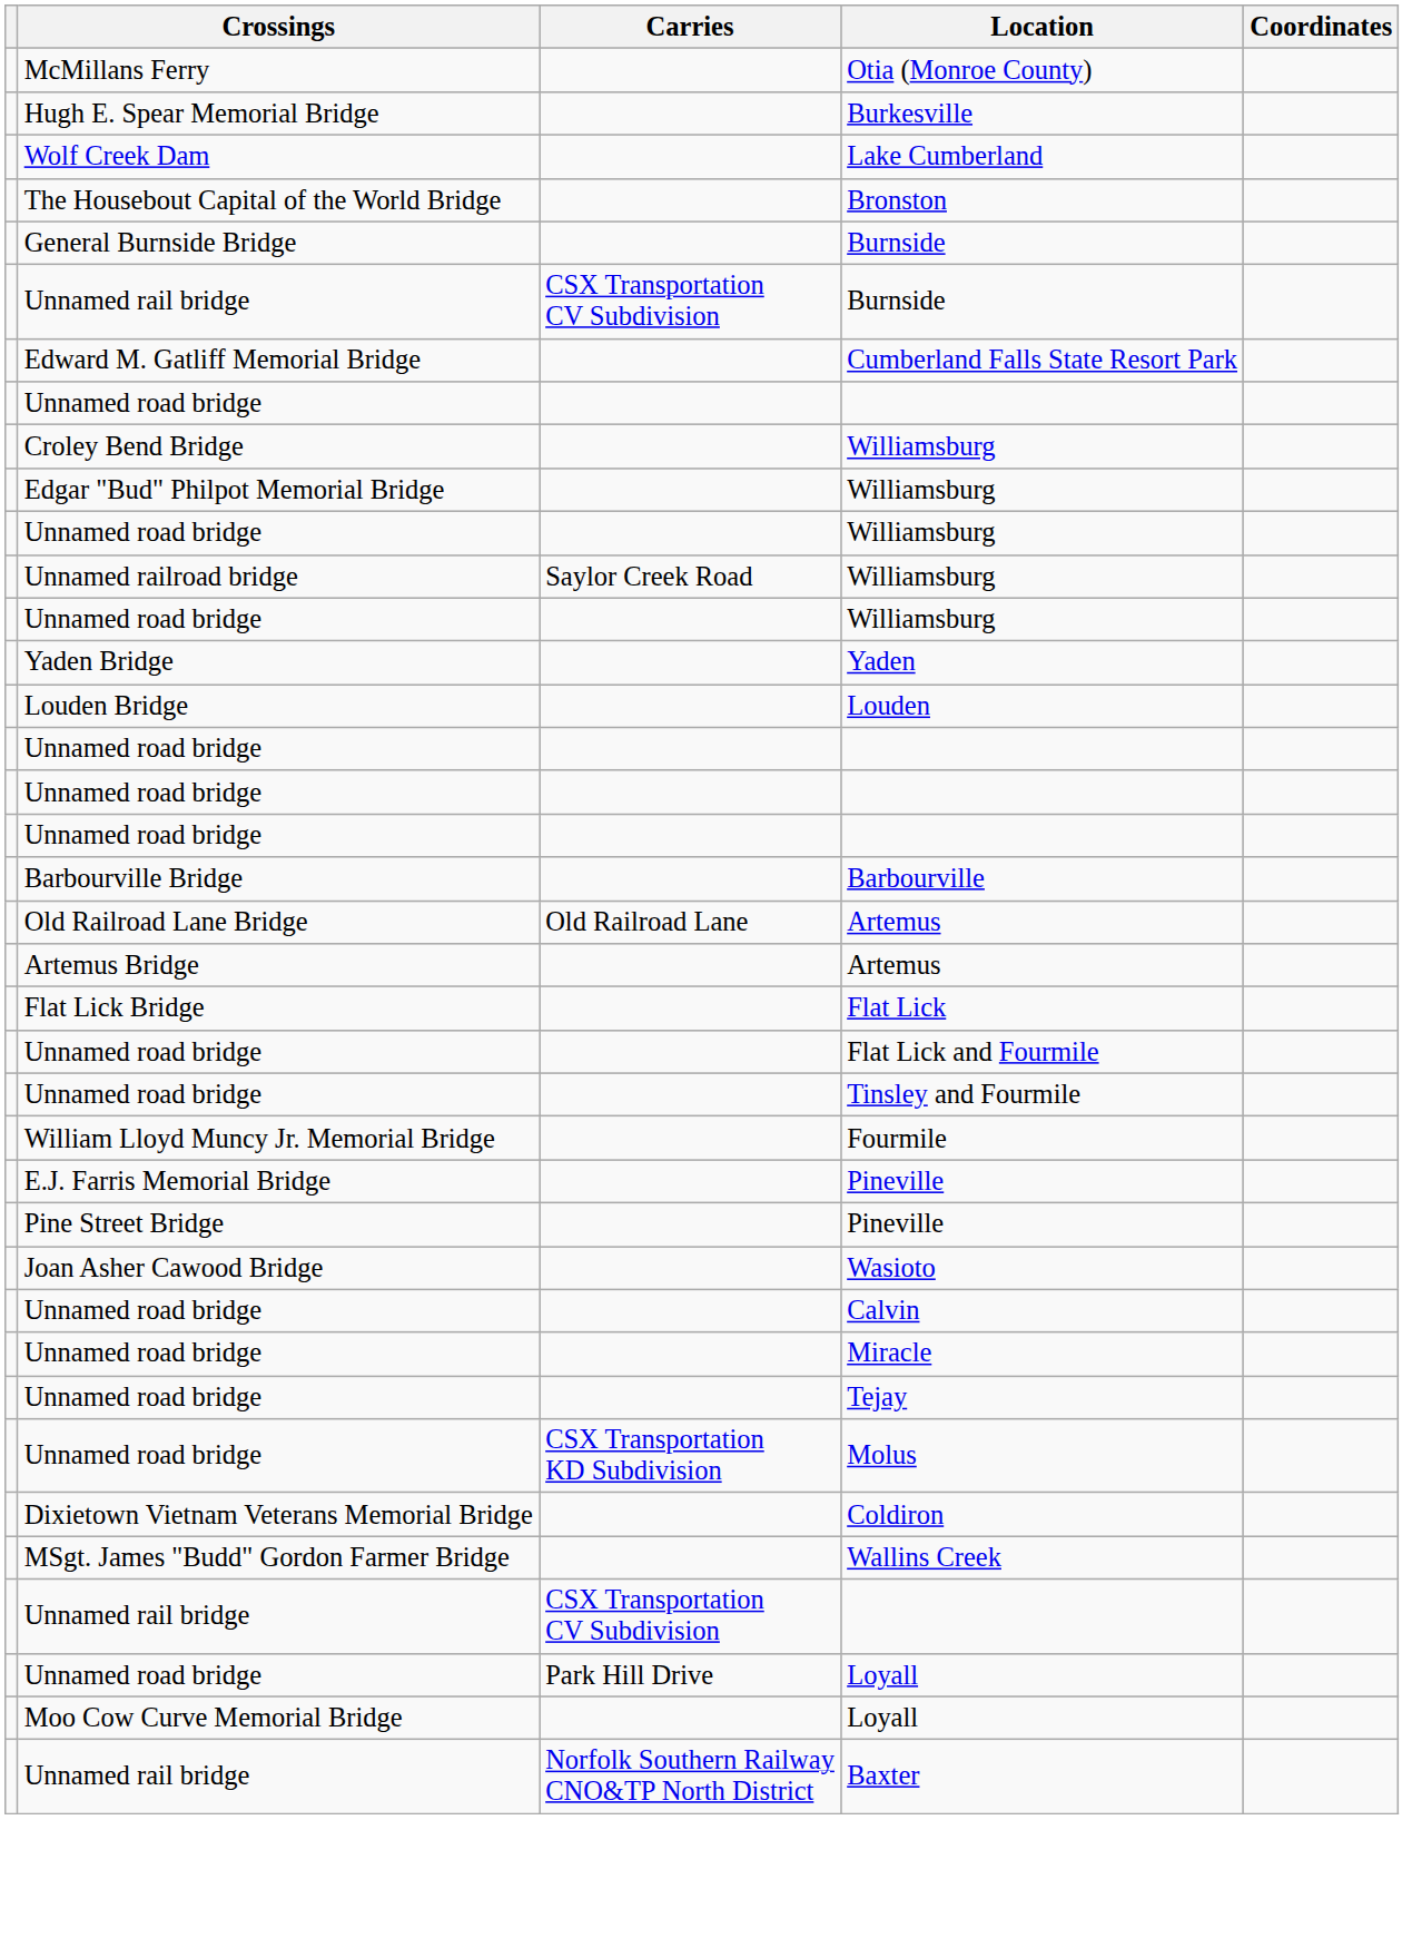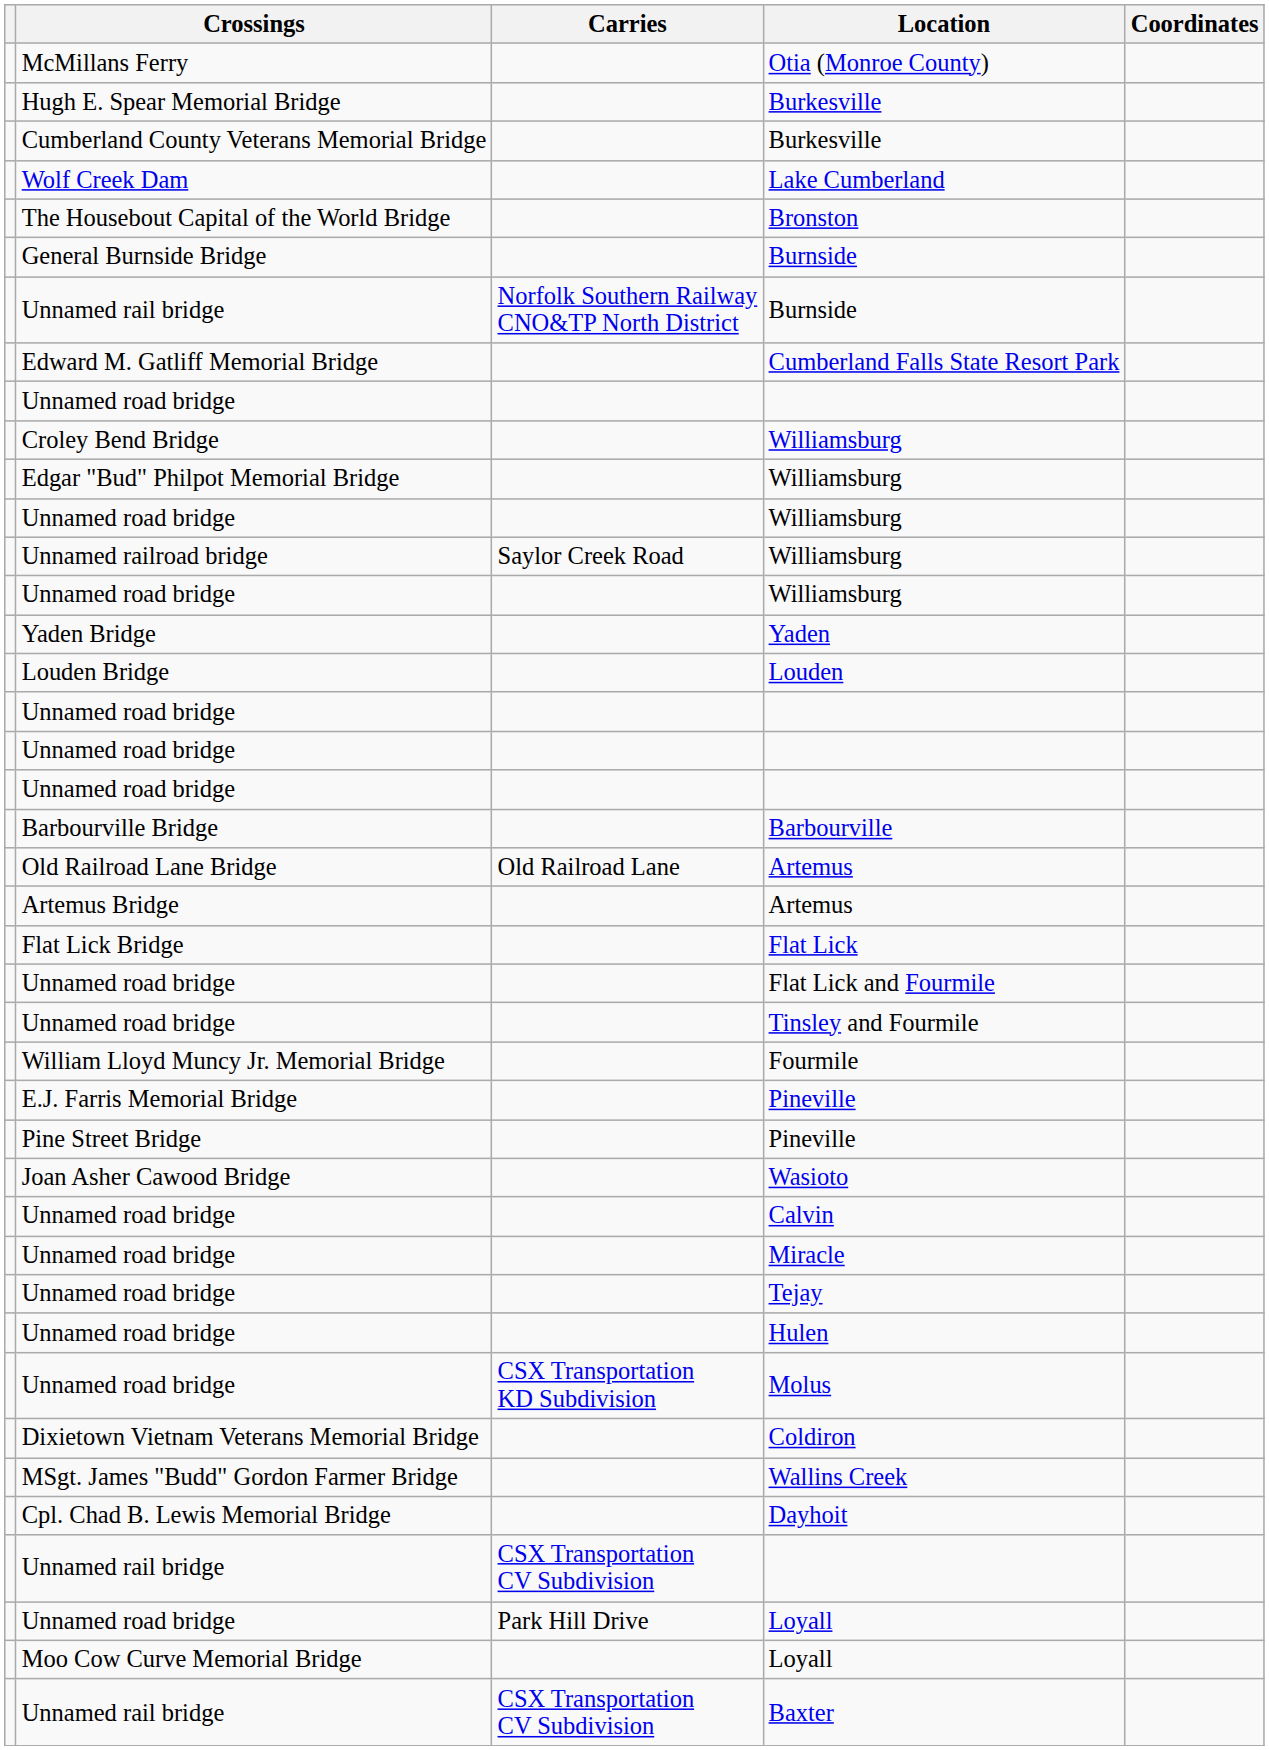 <table class="wikitable sortable">
 <tr>
 <th></th>
 <th>Crossings</th>
 <th>Carries</th>
 <th>Location</th>
 <th>Coordinates</th>
 </tr>
 <tr>
 <td></td>
 <td>McMillans Ferry</td>
 <td></td>
 <td><a href='#'>Otia</a> (<a href='#'>Monroe County</a>)</td>
 <td></td>
 </tr>
 <tr>
 <td></td>
 <td>Hugh E. Spear Memorial Bridge</td>
 <td></td>
 <td><a href='#'>Burkesville</a></td>
+<td></td>
+</tr>
+<tr>
+<td></td>
+<td>Cumberland County Veterans Memorial Bridge</td>
+<td></td>
+<td>Burkesville</td>
 <td></td>
 </tr>
 <tr>
 <td></td>
 <td><a href='#'>Wolf Creek Dam</a></td>
 <td></td>
 <td><a href='#'>Lake Cumberland</a></td>
 <td></td>
 </tr>
 <tr>
 <td></td>
 <td>The Housebout Capital of the World Bridge</td>
 <td></td>
 <td><a href='#'>Bronston</a></td>
 <td></td>
 </tr>
 <tr>
 <td></td>
 <td>General Burnside Bridge</td>
 <td></td>
 <td><a href='#'>Burnside</a></td>
 <td></td>
 </tr>
 <tr>
 <td></td>
 <td>Unnamed rail bridge</td>
-<td><a href='#'>CSX Transportation</a><br><a href='#'>CV Subdivision</a></td>
+<td><a href='#'>Norfolk Southern Railway</a><br><a href='#'>CNO&TP North District</a></td>
 <td>Burnside</td>
 <td></td>
 </tr>
 <tr>
 <td></td>
 <td>Edward M. Gatliff Memorial Bridge</td>
 <td></td>
 <td><a href='#'>Cumberland Falls State Resort Park</a></td>
 <td></td>
 </tr>
 <tr>
 <td></td>
 <td>Unnamed road bridge</td>
 <td></td>
 <td></td>
 <td></td>
 </tr>
 <tr>
 <td></td>
 <td>Croley Bend Bridge</td>
 <td></td>
 <td><a href='#'>Williamsburg</a></td>
 <td></td>
 </tr>
 <tr>
 <td></td>
 <td>Edgar "Bud" Philpot Memorial Bridge</td>
 <td></td>
 <td>Williamsburg</td>
 <td></td>
 </tr>
 <tr>
 <td></td>
 <td>Unnamed road bridge</td>
 <td></td>
 <td>Williamsburg</td>
 <td></td>
 </tr>
 <tr>
 <td></td>
 <td>Unnamed railroad bridge</td>
 <td>Saylor Creek Road</td>
 <td>Williamsburg</td>
 <td></td>
 </tr>
 <tr>
 <td></td>
 <td>Unnamed road bridge</td>
 <td></td>
 <td>Williamsburg</td>
 <td></td>
 </tr>
 <tr>
 <td></td>
 <td>Yaden Bridge</td>
 <td></td>
 <td><a href='#'>Yaden</a></td>
 <td></td>
 </tr>
 <tr>
 <td></td>
 <td>Louden Bridge</td>
 <td></td>
 <td><a href='#'>Louden</a></td>
 <td></td>
 </tr>
 <tr>
 <td></td>
 <td>Unnamed road bridge</td>
 <td></td>
 <td></td>
 <td></td>
 </tr>
 <tr>
 <td></td>
 <td>Unnamed road bridge</td>
 <td></td>
 <td></td>
 <td></td>
 </tr>
 <tr>
 <td></td>
 <td>Unnamed road bridge</td>
 <td></td>
 <td></td>
 <td></td>
 </tr>
 <tr>
 <td></td>
 <td>Barbourville Bridge</td>
 <td></td>
 <td><a href='#'>Barbourville</a></td>
 <td></td>
 </tr>
 <tr>
 <td></td>
 <td>Old Railroad Lane Bridge</td>
 <td>Old Railroad Lane</td>
 <td><a href='#'>Artemus</a></td>
 </tr>
 <tr>
 <td></td>
 <td>Artemus Bridge</td>
 <td></td>
 <td>Artemus</td>
 <td></td>
 </tr>
 <tr>
 <td></td>
 <td>Flat Lick Bridge</td>
 <td></td>
 <td><a href='#'>Flat Lick</a></td>
 <td></td>
 </tr>
 <tr>
 <td></td>
 <td>Unnamed road bridge</td>
 <td></td>
 <td>Flat Lick and <a href='#'>Fourmile</a></td>
 <td></td>
 </tr>
 <tr>
 <td></td>
 <td>Unnamed road bridge</td>
 <td></td>
 <td><a href='#'>Tinsley</a> and Fourmile</td>
 <td></td>
 </tr>
 <tr>
 <td></td>
 <td>William Lloyd Muncy Jr. Memorial Bridge</td>
 <td></td>
 <td>Fourmile</td>
 <td></td>
 </tr>
 <tr>
 <td></td>
 <td>E.J. Farris Memorial Bridge</td>
 <td></td>
 <td><a href='#'>Pineville</a></td>
 <td></td>
 </tr>
 <tr>
 <td></td>
 <td>Pine Street Bridge</td>
 <td></td>
 <td>Pineville</td>
 <td></td>
 </tr>
 <tr>
 <td></td>
 <td>Joan Asher Cawood Bridge</td>
 <td></td>
 <td><a href='#'>Wasioto</a></td>
 </tr>
 <tr>
 <td></td>
 <td>Unnamed road bridge</td>
 <td></td>
 <td><a href='#'>Calvin</a></td>
 <td></td>
 </tr>
 <tr>
 <td></td>
 <td>Unnamed road bridge</td>
 <td></td>
 <td><a href='#'>Miracle</a></td>
 <td></td>
 </tr>
 <tr>
 <td></td>
 <td>Unnamed road bridge</td>
 <td></td>
 <td><a href='#'>Tejay</a></td>
 <td></td>
 </tr>
 <tr>
 <td></td>
 <td>Unnamed road bridge</td>
+<td></td>
+<td><a href='#'>Hulen</a></td>
+<td></td>
+</tr>
+<tr>
+<td></td>
+<td>Unnamed road bridge</td>
 <td><a href='#'>CSX Transportation</a><br><a href='#'>KD Subdivision</a></td>
 <td><a href='#'>Molus</a></td>
 <td></td>
 </tr>
 <tr>
 <td></td>
 <td>Dixietown Vietnam Veterans Memorial Bridge</td>
 <td></td>
 <td><a href='#'>Coldiron</a></td>
 <td></td>
 </tr>
 <tr>
 <td></td>
 <td>MSgt. James "Budd" Gordon Farmer Bridge</td>
 <td></td>
 <td><a href='#'>Wallins Creek</a></td>
+<td></td>
+</tr>
+<tr>
+<td></td>
+<td>Cpl. Chad B. Lewis Memorial Bridge</td>
+<td></td>
+<td><a href='#'>Dayhoit</a></td>
 <td></td>
 </tr>
 <tr>
 <td></td>
 <td>Unnamed rail bridge</td>
 <td><a href='#'>CSX Transportation</a><br><a href='#'>CV Subdivision</a></td>
 <td></td>
 <td></td>
 </tr>
 <tr>
 <td></td>
 <td>Unnamed road bridge</td>
 <td>Park Hill Drive</td>
 <td><a href='#'>Loyall</a></td>
 <td></td>
 </tr>
 <tr>
 <td></td>
 <td>Moo Cow Curve Memorial Bridge</td>
 <td></td>
 <td>Loyall</td>
 <td></td>
 </tr>
 <tr>
 <td></td>
 <td>Unnamed rail bridge</td>
-<td><a href='#'>Norfolk Southern Railway</a><br><a href='#'>CNO&TP North District</a></td>
+<td><a href='#'>CSX Transportation</a><br><a href='#'>CV Subdivision</a></td>
 <td><a href='#'>Baxter</a></td>
 <td></td>
 </tr>
 <tr>
 </tr>
 </table>
